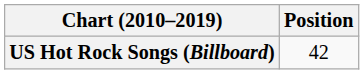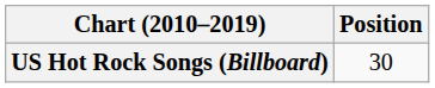 <table class="wikitable plainrowheaders" style="text-align:center">
 <tr>
 <th scope="col">Chart (2010–2019)</th>
 <th scope="col">Position</th>
 </tr>
 <tr>
 <th scope="row">US Hot Rock Songs (<em>Billboard</em>)</th>
-<td>42</td>
+<td>30</td>
 </tr>
 </table>
